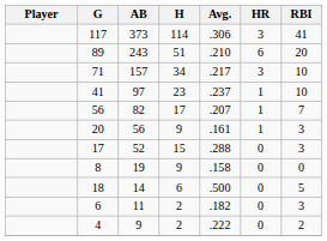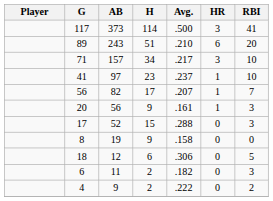 <table class="wikitable sortable">
 <tr>
 <th bgcolor="#DDDDFF" width="16%">Player</th>
 <th bgcolor="#DDDDFF" width="9%">G</th>
 <th bgcolor="#DDDDFF" width="9%">AB</th>
 <th bgcolor="#DDDDFF" width="9%">H</th>
 <th bgcolor="#DDDDFF" width="9%">Avg.</th>
 <th bgcolor="#DDDDFF" width="9%">HR</th>
 <th bgcolor="#DDDDFF" width="9%">RBI</th>
 </tr>
 <tr align="center">
 <td></td>
 <td>117</td>
 <td>373</td>
 <td>114</td>
-<td>.306</td>
+<td>.500</td>
 <td>3</td>
 <td>41</td>
 </tr>
 <tr align="center">
 <td></td>
 <td>89</td>
 <td>243</td>
 <td>51</td>
 <td>.210</td>
 <td>6</td>
 <td>20</td>
 </tr>
 <tr align="center">
 <td></td>
 <td>71</td>
 <td>157</td>
 <td>34</td>
 <td>.217</td>
 <td>3</td>
 <td>10</td>
 </tr>
 <tr align="center">
 <td></td>
 <td>41</td>
 <td>97</td>
 <td>23</td>
 <td>.237</td>
 <td>1</td>
 <td>10</td>
 </tr>
 <tr align=center>
 <td></td>
 <td>56</td>
 <td>82</td>
 <td>17</td>
 <td>.207</td>
 <td>1</td>
 <td>7</td>
 </tr>
 <tr align="center">
 <td></td>
 <td>20</td>
 <td>56</td>
 <td>9</td>
 <td>.161</td>
 <td>1</td>
 <td>3</td>
 </tr>
 <tr align="center">
 <td></td>
 <td>17</td>
 <td>52</td>
 <td>15</td>
 <td>.288</td>
 <td>0</td>
 <td>3</td>
 </tr>
 <tr align=center>
 <td></td>
 <td>8</td>
 <td>19</td>
 <td>9</td>
 <td>.158</td>
 <td>0</td>
 <td>0</td>
 </tr>
 <tr align="center">
 <td></td>
 <td>18</td>
-<td>14</td>
+<td>12</td>
 <td>6</td>
-<td>.500</td>
+<td>.306</td>
 <td>0</td>
 <td>5</td>
 </tr>
 <tr align=center>
 <td></td>
 <td>6</td>
 <td>11</td>
 <td>2</td>
 <td>.182</td>
 <td>0</td>
 <td>3</td>
 </tr>
 <tr align="center">
 <td></td>
 <td>4</td>
 <td>9</td>
 <td>2</td>
 <td>.222</td>
 <td>0</td>
 <td>2</td>
 </tr>
 <tr align="center">
 </tr>
 </table>
